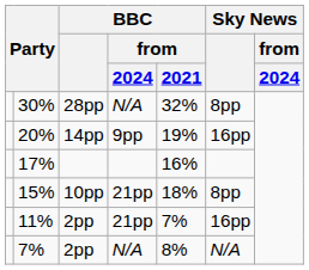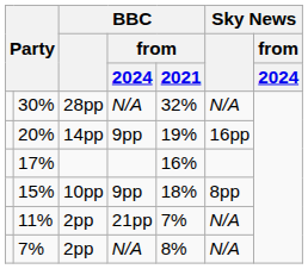 <table class="wikitable" text-align:right; font-size:95%;">
 <tr>
 <th colspan="2" rowspan="3">Party</th>
 <th colspan="3">BBC</th>
 <th colspan="2">Sky News</th>
 </tr>
 <tr>
 <th rowspan="2"></th>
 <th colspan="2"> from</th>
 <th rowspan="2"></th>
 <th colspan="2"> from</th>
 </tr>
 <tr>
 <th><a href='#'>2024</a></th>
 <th><a href='#'>2021</a></th>
 <th><a href='#'>2024</a></th>
 </tr>
 <tr>
 <td></td>
 <td>30%</td>
 <td> 28pp</td>
 <td><em>N/A</em></td>
 <td>32%</td>
-<td> 8pp</td>
+<td><em>N/A</em></td>
 </tr>
 <tr>
 <td></td>
 <td>20%</td>
 <td> 14pp</td>
 <td> 9pp</td>
 <td>19%</td>
 <td> 16pp</td>
 </tr>
 <tr>
 <td></td>
 <td>17%</td>
 <td></td>
 <td></td>
 <td>16%</td>
 <td></td>
 </tr>
 <tr>
 <td></td>
 <td>15%</td>
 <td> 10pp</td>
-<td> 21pp</td>
+<td> 9pp</td>
 <td>18%</td>
 <td> 8pp</td>
 </tr>
 <tr>
 <td></td>
 <td>11%</td>
 <td> 2pp</td>
 <td> 21pp</td>
 <td>7%</td>
-<td> 16pp</td>
+<td><em>N/A</em></td>
 </tr>
 <tr>
 <td></td>
 <td>7%</td>
 <td> 2pp</td>
 <td><em>N/A</em></td>
 <td>8%</td>
 <td><em>N/A</em></td>
 </tr>
 </table>
